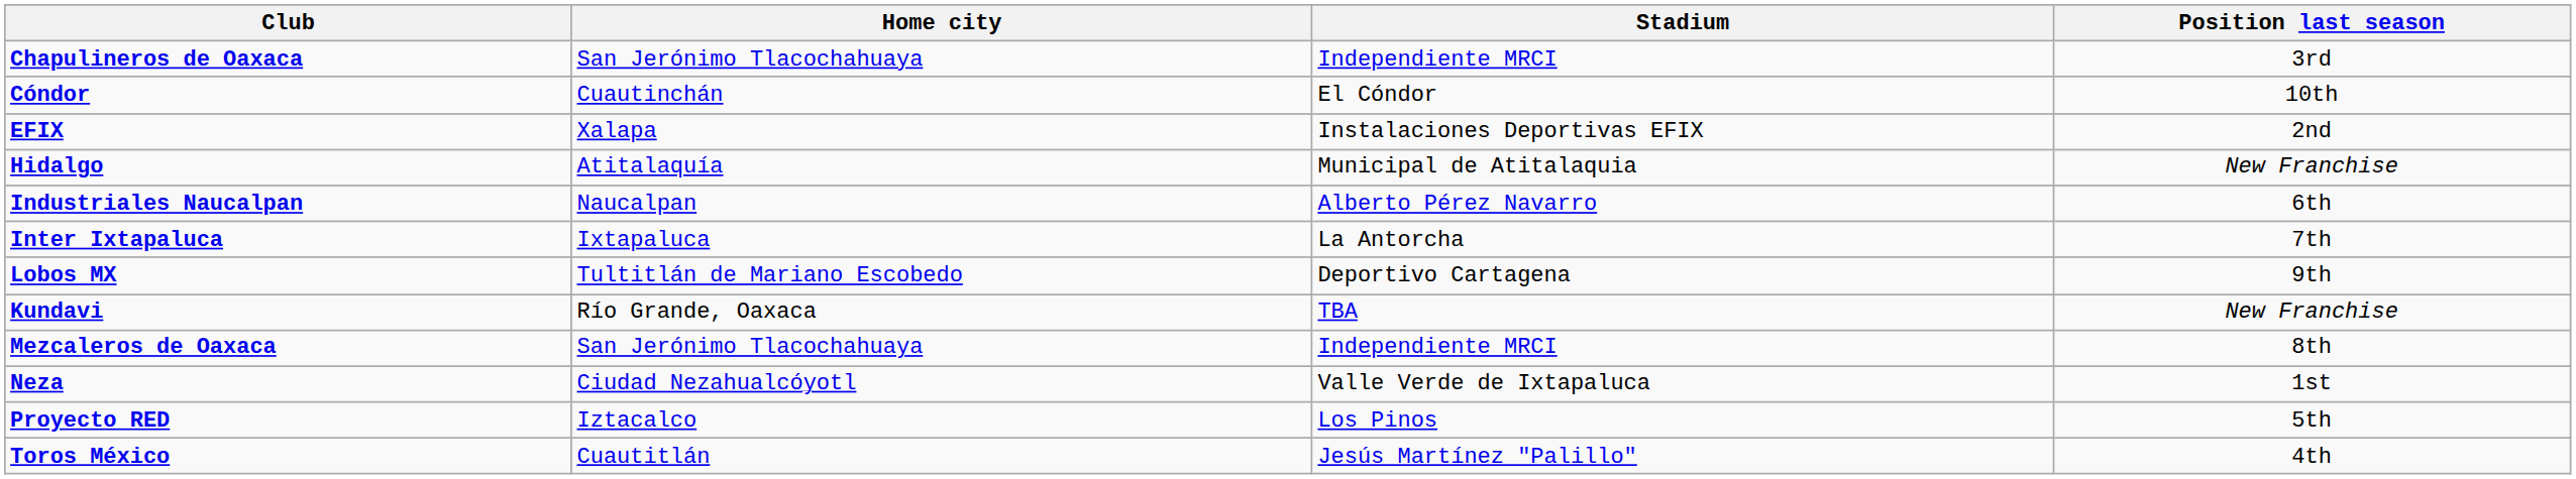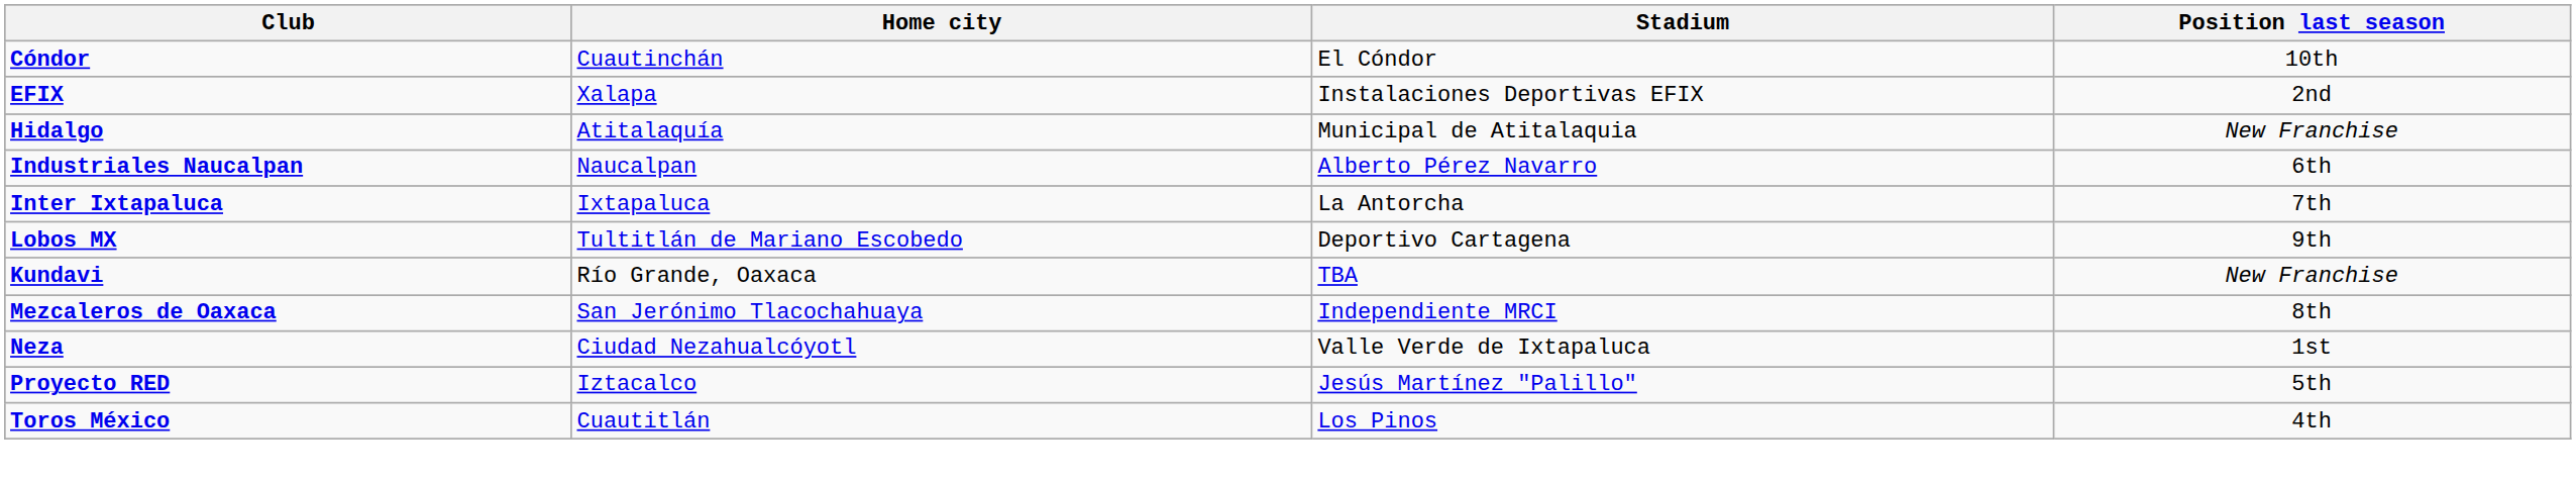 <table class="wikitable" width=95% style="font-size:100%">
 <tr>
 <th>Club</th>
 <th>Home city</th>
 <th>Stadium</th>
 <th>Position <a href='#'>last season</a></th>
-</tr>
-<tr>
-<td style="text-align:left;"><strong><a href='#'>Chapulineros de Oaxaca</a></strong></td>
-<td><a href='#'>San Jerónimo Tlacochahuaya</a></td>
-<td><a href='#'>Independiente MRCI</a></td>
-<td align=center>3rd</td>
 </tr>
 <tr>
 <td style="text-align:left;"><strong><a href='#'>Cóndor</a></strong></td>
 <td><a href='#'>Cuautinchán</a></td>
 <td>El Cóndor</td>
 <td align=center>10th</td>
 </tr>
 <tr>
 <td style="text-align:left;"><strong><a href='#'>EFIX</a></strong></td>
 <td><a href='#'>Xalapa</a></td>
 <td>Instalaciones Deportivas EFIX</td>
 <td align=center>2nd</td>
 </tr>
 <tr>
 <td style="text-align:left;"><strong><a href='#'>Hidalgo</a></strong></td>
 <td><a href='#'>Atitalaquía</a></td>
 <td>Municipal de Atitalaquia</td>
 <td align=center><em>New Franchise</em></td>
 </tr>
 <tr>
 <td style="text-align:left;"><strong><a href='#'>Industriales Naucalpan</a></strong></td>
 <td><a href='#'>Naucalpan</a></td>
 <td><a href='#'>Alberto Pérez Navarro</a></td>
 <td align=center>6th</td>
 </tr>
 <tr>
 <td style="text-align:left;"><strong><a href='#'>Inter Ixtapaluca</a></strong></td>
 <td><a href='#'>Ixtapaluca</a></td>
 <td>La Antorcha</td>
 <td align=center>7th</td>
 </tr>
 <tr>
 <td style="text-align:left;"><strong><a href='#'>Lobos MX</a></strong></td>
 <td><a href='#'>Tultitlán de Mariano Escobedo</a></td>
 <td>Deportivo Cartagena</td>
 <td align=center>9th</td>
 </tr>
 <tr>
 <td style="text-align:left;"><strong><a href='#'>Kundavi</a></strong></td>
 <td>Río Grande, Oaxaca</td>
 <td><a href='#'>TBA</a></td>
 <td align=center><em>New Franchise</em></td>
 </tr>
 <tr>
 <td style="text-align:left;"><strong><a href='#'>Mezcaleros de Oaxaca</a></strong></td>
 <td><a href='#'>San Jerónimo Tlacochahuaya</a></td>
 <td><a href='#'>Independiente MRCI</a></td>
 <td align=center>8th</td>
 </tr>
 <tr>
 <td style="text-align:left;"><strong><a href='#'>Neza</a></strong></td>
 <td><a href='#'>Ciudad Nezahualcóyotl</a></td>
 <td>Valle Verde de Ixtapaluca</td>
 <td align=center>1st</td>
 </tr>
 <tr>
 <td style="text-align:left;"><strong><a href='#'>Proyecto RED</a></strong></td>
 <td><a href='#'>Iztacalco</a></td>
-<td><a href='#'>Los Pinos</a></td>
+<td><a href='#'>Jesús Martínez "Palillo"</a></td>
 <td align=center>5th</td>
 </tr>
 <tr>
 <td style="text-align:left;"><strong><a href='#'>Toros México</a></strong></td>
 <td><a href='#'>Cuautitlán</a></td>
-<td><a href='#'>Jesús Martínez "Palillo"</a></td>
+<td><a href='#'>Los Pinos</a></td>
 <td align=center>4th</td>
 </tr>
 </table>
